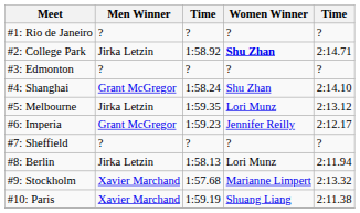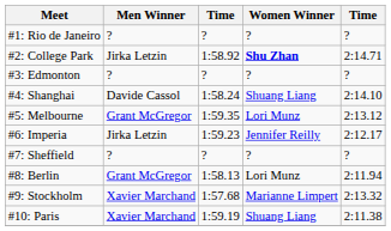 <table class=wikitable>
 <tr>
 <th>Meet</th>
 <th>Men Winner</th>
 <th>Time</th>
 <th>Women Winner</th>
 <th>Time</th>
 </tr>
 <tr>
 <td>#1: Rio de Janeiro</td>
 <td ?>?</td>
 <td ?>?</td>
 <td ?>?</td>
 <td ?>?</td>
 </tr>
 <tr>
 <td>#2: College Park</td>
 <td> Jirka Letzin</td>
 <td align=center>1:58.92</td>
 <td><strong> <a href='#'>Shu Zhan</a></strong></td>
 <td align=center>2:14.71</td>
 </tr>
 <tr>
 <td>#3: Edmonton</td>
 <td ?>?</td>
 <td ?>?</td>
 <td ?>?</td>
 <td ?>?</td>
 </tr>
 <tr>
 <td>#4: Shanghai</td>
-<td> <a href='#'>Grant McGregor</a></td>
+<td> Davide Cassol</td>
 <td align=center>1:58.24</td>
-<td> <a href='#'>Shu Zhan</a></td>
+<td> <a href='#'>Shuang Liang</a></td>
 <td align=center>2:14.10</td>
 </tr>
 <tr>
 <td>#5: Melbourne</td>
-<td> Jirka Letzin</td>
+<td> <a href='#'>Grant McGregor</a></td>
 <td align=center>1:59.35</td>
 <td> <a href='#'>Lori Munz</a></td>
 <td align=center>2:13.12</td>
 </tr>
 <tr>
 <td>#6: Imperia</td>
-<td> <a href='#'>Grant McGregor</a></td>
+<td> Jirka Letzin</td>
 <td align=center>1:59.23</td>
 <td> <a href='#'>Jennifer Reilly</a></td>
 <td align=center>2:12.17</td>
 </tr>
 <tr>
 <td>#7: Sheffield</td>
 <td ?>?</td>
 <td ?>?</td>
 <td ?>?</td>
 <td ?>?</td>
 </tr>
 <tr>
 <td>#8: Berlin</td>
-<td> Jirka Letzin</td>
+<td> <a href='#'>Grant McGregor</a></td>
 <td align=center>1:58.13</td>
 <td> Lori Munz</td>
 <td align=center>2:11.94</td>
 </tr>
 <tr>
 <td>#9: Stockholm</td>
 <td> <a href='#'>Xavier Marchand</a></td>
 <td align=center>1:57.68</td>
 <td> <a href='#'>Marianne Limpert</a></td>
 <td align=center>2:13.32</td>
 </tr>
 <tr>
 <td>#10: Paris</td>
 <td> <a href='#'>Xavier Marchand</a></td>
 <td align=center>1:59.19</td>
 <td> <a href='#'>Shuang Liang</a></td>
 <td align=center>2:11.38</td>
 </tr>
 <tr>
 </tr>
 </table>
